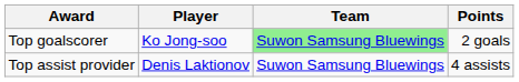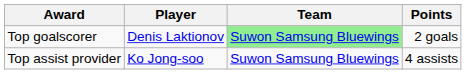 <table class="wikitable">
 <tr>
 <th>Award</th>
 <th>Player</th>
 <th>Team</th>
 <th>Points</th>
 </tr>
 <tr>
 <td>Top goalscorer</td>
-<td> <a href='#'>Ko Jong-soo</a></td>
+<td> <a href='#'>Denis Laktionov</a></td>
 <td style="background: lightgreen;"><a href='#'>Suwon Samsung Bluewings</a></td>
 <td align="right">2 goals</td>
 </tr>
 <tr>
 <td>Top assist provider</td>
-<td> <a href='#'>Denis Laktionov</a></td>
+<td> <a href='#'>Ko Jong-soo</a></td>
 <td><a href='#'>Suwon Samsung Bluewings</a></td>
 <td rowspan="2" align="right">4 assists</td>
 </tr>
 </table>
